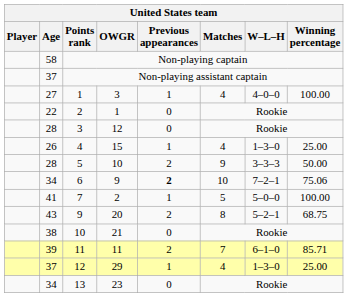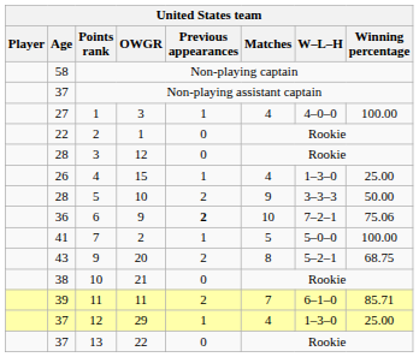 <table class="wikitable sortable" style="text-align:center">
 <tr>
 <th colspan=8> United States team</th>
 </tr>
 <tr>
 <th>Player</th>
 <th>Age</th>
 <th data-sort-type="number">Points<br>rank</th>
 <th data-sort-type="number">OWGR</th>
 <th data-sort-type="number">Previous<br>appearances</th>
 <th data-sort-type="number">Matches</th>
 <th data-sort-type="number">W–L–H</th>
 <th data-sort-type="number">Winning<br>percentage</th>
 </tr>
 <tr>
 <td align=left></td>
 <td>58</td>
 <td colspan=6>Non-playing captain</td>
 </tr>
 <tr>
 <td align=left></td>
 <td>37</td>
 <td colspan=6>Non-playing assistant captain</td>
 </tr>
 <tr>
 <td align=left></td>
 <td>27</td>
 <td>1</td>
 <td>3</td>
 <td>1</td>
 <td>4</td>
 <td>4–0–0</td>
 <td>100.00</td>
 </tr>
 <tr>
 <td align=left></td>
 <td>22</td>
 <td>2</td>
 <td>1</td>
 <td>0</td>
 <td colspan=3>Rookie</td>
 </tr>
 <tr>
 <td align=left></td>
 <td>28</td>
 <td>3</td>
 <td>12</td>
 <td>0</td>
 <td colspan=3>Rookie</td>
 </tr>
 <tr>
 <td align=left></td>
 <td>26</td>
 <td>4</td>
 <td>15</td>
 <td>1</td>
 <td>4</td>
 <td>1–3–0</td>
 <td>25.00</td>
 </tr>
 <tr>
 <td align=left></td>
 <td>28</td>
 <td>5</td>
 <td>10</td>
 <td>2</td>
 <td>9</td>
 <td>3–3–3</td>
 <td>50.00</td>
 </tr>
 <tr>
 <td align=left></td>
-<td>34</td>
+<td>36</td>
 <td>6</td>
 <td>9</td>
 <td><strong>2</strong></td>
 <td>10</td>
 <td>7–2–1</td>
 <td>75.06</td>
 </tr>
 <tr>
 <td align=left></td>
 <td>41</td>
 <td>7</td>
 <td>2</td>
 <td>1</td>
 <td>5</td>
 <td>5–0–0</td>
 <td>100.00</td>
 </tr>
 <tr>
 <td align=left></td>
 <td>43</td>
 <td>9</td>
 <td>20</td>
 <td>2</td>
 <td>8</td>
 <td>5–2–1</td>
 <td>68.75</td>
 </tr>
 <tr>
 <td align=left></td>
 <td>38</td>
 <td>10</td>
 <td>21</td>
 <td>0</td>
 <td colspan=3>Rookie</td>
 </tr>
 <tr style="background:#ffa;">
 <td align=left></td>
 <td>39</td>
 <td>11</td>
 <td>11</td>
 <td>2</td>
 <td>7</td>
 <td>6–1–0</td>
 <td>85.71</td>
 </tr>
 <tr style="background:#ffa;">
 <td align=left></td>
 <td>37</td>
 <td>12</td>
 <td>29</td>
 <td>1</td>
 <td>4</td>
 <td>1–3–0</td>
 <td>25.00</td>
 </tr>
 <tr>
 <td align=left></td>
-<td>34</td>
+<td>37</td>
 <td>13</td>
-<td>23</td>
+<td>22</td>
 <td>0</td>
 <td colspan=3>Rookie</td>
 </tr>
 </table>
